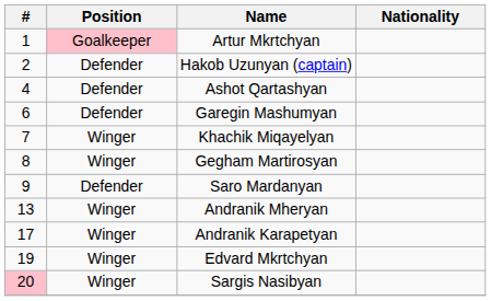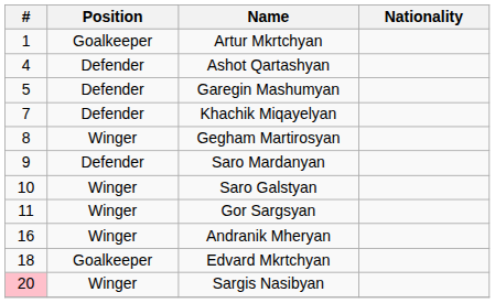 <table class="wikitable sortable" align="center" style="text-align:center;" width=40%>
 <tr bgcolor=#CCCCCC>
 <th width=2%>#</th>
 <th width=5%>Position</th>
 <th width=10%>Name</th>
 <th width=5%>Nationality</th>
 </tr>
 <tr align=center>
 <td>1</td>
-<td style="background: pink;">Goalkeeper</td>
+<td>Goalkeeper</td>
 <td>Artur Mkrtchyan</td>
-<td></td>
-</tr>
-<tr align=center>
-<td>2</td>
-<td>Defender</td>
-<td>Hakob Uzunyan (<a href='#'>captain</a>)</td>
 <td></td>
 </tr>
 <tr align=center>
 <td>4</td>
 <td>Defender</td>
 <td>Ashot Qartashyan</td>
 <td></td>
 </tr>
 <tr align=center>
-<td>6</td>
+<td>5</td>
 <td>Defender</td>
 <td>Garegin Mashumyan</td>
 <td></td>
 </tr>
 <tr align=center>
 <td>7</td>
-<td>Winger</td>
+<td>Defender</td>
 <td>Khachik Miqayelyan</td>
 <td></td>
 </tr>
 <tr align=center>
 <td>8</td>
 <td>Winger</td>
 <td>Gegham Martirosyan</td>
 <td></td>
 </tr>
 <tr align=center>
 <td>9</td>
 <td>Defender</td>
 <td>Saro Mardanyan</td>
 <td></td>
 </tr>
 <tr align=center>
-<td>13</td>
+<td>10</td>
+<td>Winger</td>
+<td>Saro Galstyan</td>
+<td></td>
+</tr>
+<tr align=center>
+<td>11</td>
+<td>Winger</td>
+<td>Gor Sargsyan</td>
+<td></td>
+</tr>
+<tr align=center>
+<td>16</td>
 <td>Winger</td>
 <td>Andranik Mheryan</td>
 <td></td>
 </tr>
 <tr align=center>
-<td>17</td>
-<td>Winger</td>
-<td>Andranik Karapetyan</td>
-<td></td>
-</tr>
-<tr align=center>
-<td>19</td>
-<td>Winger</td>
+<td>18</td>
+<td>Goalkeeper</td>
 <td>Edvard Mkrtchyan</td>
 <td></td>
 </tr>
 <tr align=center>
 <td style="background: pink;">20</td>
 <td>Winger</td>
 <td>Sargis Nasibyan</td>
 <td></td>
 </tr>
 <tr align=center>
 </tr>
 </table>
